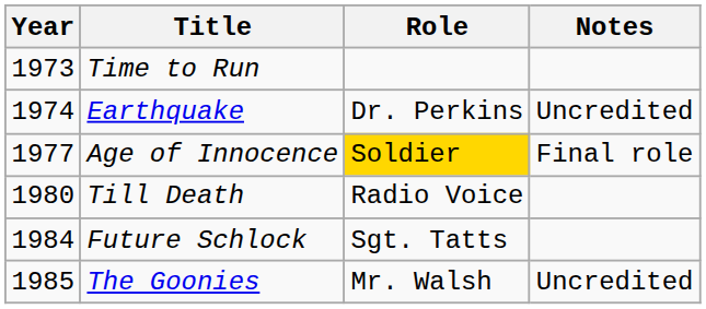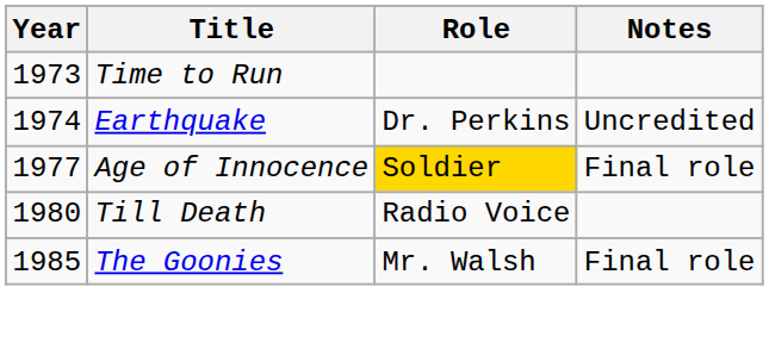 <table class="wikitable">
 <tr>
 <th>Year</th>
 <th>Title</th>
 <th>Role</th>
 <th>Notes</th>
 </tr>
 <tr>
 <td>1973</td>
 <td><em>Time to Run</em></td>
 <td></td>
 <td></td>
 </tr>
 <tr>
 <td>1974</td>
 <td><em><a href='#'>Earthquake</a></em></td>
 <td>Dr. Perkins</td>
 <td>Uncredited</td>
 </tr>
 <tr>
 <td>1977</td>
 <td><em>Age of Innocence</em></td>
 <td style="background: gold;">Soldier</td>
 <td>Final role</td>
 </tr>
 <tr>
 <td>1980</td>
 <td><em>Till Death</em></td>
 <td>Radio Voice</td>
 <td></td>
 </tr>
 <tr>
-<td>1984</td>
-<td><em>Future Schlock</em></td>
-<td>Sgt. Tatts</td>
-<td></td>
-</tr>
-<tr>
 <td>1985</td>
 <td><em><a href='#'>The Goonies</a></em></td>
 <td>Mr. Walsh</td>
-<td>Uncredited</td>
+<td>Final role</td>
 </tr>
 </table>
